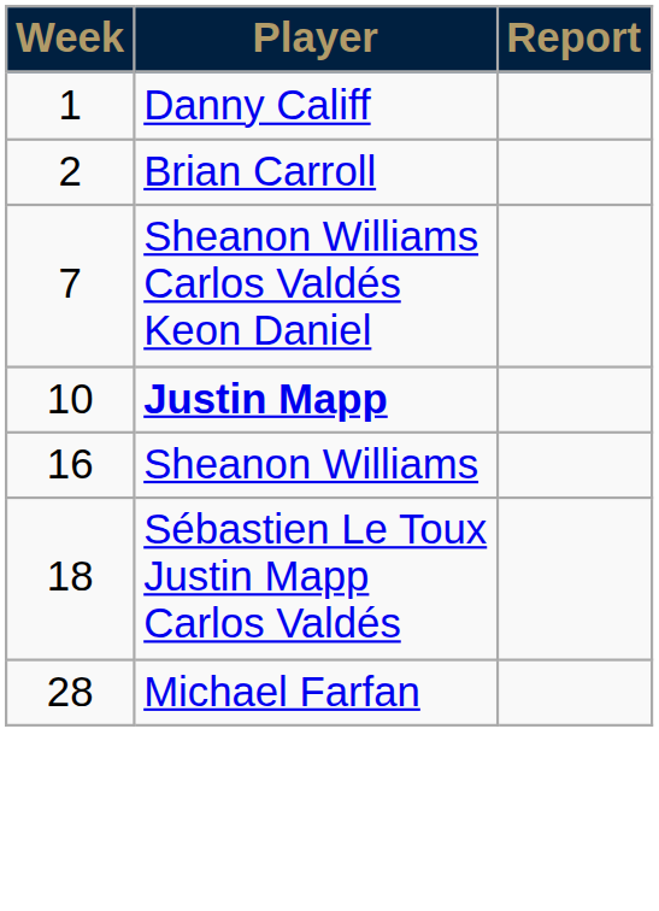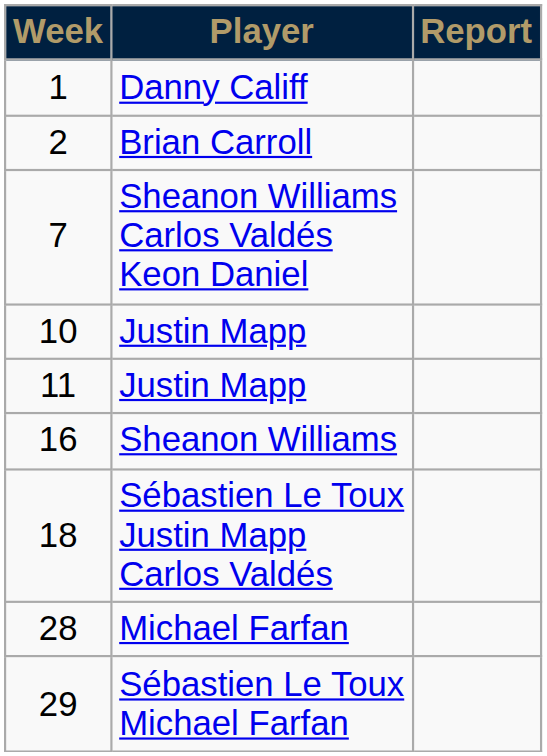 <table class=wikitable>
 <tr>
 <th style="background:#002040; color:#B19B69; text-align:center;">Week</th>
 <th style="background:#002040; color:#B19B69; text-align:center;">Player</th>
 <th style="background:#002040; color:#B19B69; text-align:center;">Report</th>
 </tr>
 <tr>
 <td align=center>1</td>
 <td> <a href='#'>Danny Califf</a></td>
 <td> </td>
 </tr>
 <tr>
 <td align=center>2</td>
 <td> <a href='#'>Brian Carroll</a></td>
 <td></td>
 </tr>
 <tr>
 <td align=center>7</td>
 <td> <a href='#'>Sheanon Williams</a><br> <a href='#'>Carlos Valdés</a><br> <a href='#'>Keon Daniel</a></td>
 <td></td>
 </tr>
 <tr>
 <td align=center>10</td>
-<td><strong> <a href='#'>Justin Mapp</a></strong></td>
+<td> <a href='#'>Justin Mapp</a></td>
+<td></td>
+</tr>
+<tr>
+<td align=center>11</td>
+<td> <a href='#'>Justin Mapp</a></td>
 <td></td>
 </tr>
 <tr>
 <td align=center>16</td>
 <td> <a href='#'>Sheanon Williams</a></td>
 <td></td>
 </tr>
 <tr>
 <td align=center>18</td>
 <td> <a href='#'>Sébastien Le Toux</a><br> <a href='#'>Justin Mapp</a><br> <a href='#'>Carlos Valdés</a></td>
 <td></td>
 </tr>
 <tr>
 <td align=center>28</td>
 <td> <a href='#'>Michael Farfan</a></td>
 <td></td>
 </tr>
+<tr>
+<td align=center>29</td>
+<td> <a href='#'>Sébastien Le Toux</a><br> <a href='#'>Michael Farfan</a></td>
+<td></td>
+</tr>
 </table>
